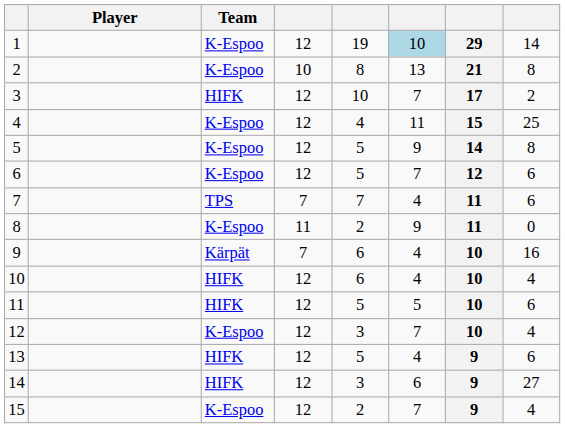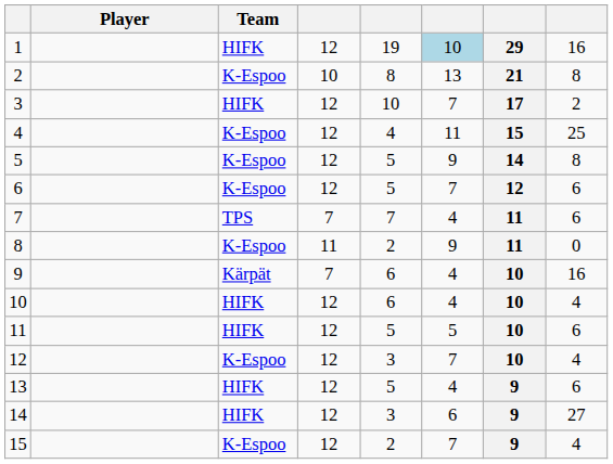 <table class="wikitable sortable" style="text-align: center">
 <tr>
 <th></th>
 <th style="width: 10em;">Player</th>
 <th style="width: 4em;">Team</th>
 <th style="width: 3em;"></th>
 <th style="width: 3em;"></th>
 <th style="width: 3em;"></th>
 <th style="width: 3em;"></th>
 <th style="width: 3em;"></th>
 </tr>
 <tr>
 <td>1</td>
 <td style="text-align:left;"></td>
-<td style="text-align:left;"><a href='#'>K-Espoo</a></td>
+<td style="text-align:left;"><a href='#'>HIFK</a></td>
 <td>12</td>
 <td>19</td>
 <td style="background: lightblue;">10</td>
 <th>29</th>
-<td>14</td>
+<td>16</td>
 </tr>
 <tr>
 <td>2</td>
 <td style="text-align:left;"></td>
 <td style="text-align:left;"><a href='#'>K-Espoo</a></td>
 <td>10</td>
 <td>8</td>
 <td>13</td>
 <th>21</th>
 <td>8</td>
 </tr>
 <tr>
 <td>3</td>
 <td style="text-align:left;"></td>
 <td style="text-align:left;"><a href='#'>HIFK</a></td>
 <td>12</td>
 <td>10</td>
 <td>7</td>
 <th>17</th>
 <td>2</td>
 </tr>
 <tr>
 <td>4</td>
 <td style="text-align:left;"></td>
 <td style="text-align:left;"><a href='#'>K-Espoo</a></td>
 <td>12</td>
 <td>4</td>
 <td>11</td>
 <th>15</th>
 <td>25</td>
 </tr>
 <tr>
 <td>5</td>
 <td style="text-align:left;"></td>
 <td style="text-align:left;"><a href='#'>K-Espoo</a></td>
 <td>12</td>
 <td>5</td>
 <td>9</td>
 <th>14</th>
 <td>8</td>
 </tr>
 <tr>
 <td>6</td>
 <td style="text-align:left;"></td>
 <td style="text-align:left;"><a href='#'>K-Espoo</a></td>
 <td>12</td>
 <td>5</td>
 <td>7</td>
 <th>12</th>
 <td>6</td>
 </tr>
 <tr>
 <td>7</td>
 <td style="text-align:left;"></td>
 <td style="text-align:left;"><a href='#'>TPS</a></td>
 <td>7</td>
 <td>7</td>
 <td>4</td>
 <th>11</th>
 <td>6</td>
 </tr>
 <tr>
 <td>8</td>
 <td style="text-align:left;"></td>
 <td style="text-align:left;"><a href='#'>K-Espoo</a></td>
 <td>11</td>
 <td>2</td>
 <td>9</td>
 <th>11</th>
 <td>0</td>
 </tr>
 <tr>
 <td>9</td>
 <td style="text-align:left;"></td>
 <td style="text-align:left;"><a href='#'>Kärpät</a></td>
 <td>7</td>
 <td>6</td>
 <td>4</td>
 <th>10</th>
 <td>16</td>
 </tr>
 <tr>
 <td>10</td>
 <td style="text-align:left;"></td>
 <td style="text-align:left;"><a href='#'>HIFK</a></td>
 <td>12</td>
 <td>6</td>
 <td>4</td>
 <th>10</th>
 <td>4</td>
 </tr>
 <tr>
 <td>11</td>
 <td style="text-align:left;"></td>
 <td style="text-align:left;"><a href='#'>HIFK</a></td>
 <td>12</td>
 <td>5</td>
 <td>5</td>
 <th>10</th>
 <td>6</td>
 </tr>
 <tr>
 <td>12</td>
 <td style="text-align:left;"></td>
 <td style="text-align:left;"><a href='#'>K-Espoo</a></td>
 <td>12</td>
 <td>3</td>
 <td>7</td>
 <th>10</th>
 <td>4</td>
 </tr>
 <tr>
 <td>13</td>
 <td style="text-align:left;"></td>
 <td style="text-align:left;"><a href='#'>HIFK</a></td>
 <td>12</td>
 <td>5</td>
 <td>4</td>
 <th>9</th>
 <td>6</td>
 </tr>
 <tr>
 <td>14</td>
 <td style="text-align:left;"></td>
 <td style="text-align:left;"><a href='#'>HIFK</a></td>
 <td>12</td>
 <td>3</td>
 <td>6</td>
 <th>9</th>
 <td>27</td>
 </tr>
 <tr>
 <td>15</td>
 <td style="text-align:left;"></td>
 <td style="text-align:left;"><a href='#'>K-Espoo</a></td>
 <td>12</td>
 <td>2</td>
 <td>7</td>
 <th>9</th>
 <td>4</td>
 </tr>
 </table>
